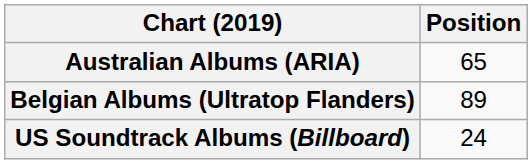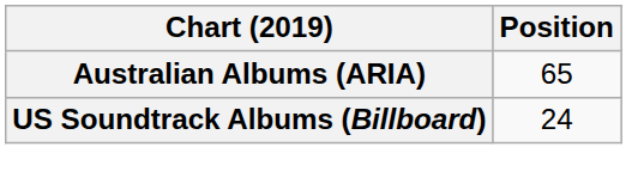 <table class="wikitable sortable plainrowheaders" style="text-align:center">
 <tr>
 <th scope="col">Chart (2019)</th>
 <th scope="col">Position</th>
 </tr>
 <tr>
 <th scope="row">Australian Albums (ARIA)</th>
 <td>65</td>
 </tr>
 <tr>
-<th scope="row">Belgian Albums (Ultratop Flanders)</th>
-<td>89</td>
-</tr>
-<tr>
 <th scope="row">US Soundtrack Albums (<em>Billboard</em>)</th>
 <td>24</td>
 </tr>
 </table>
